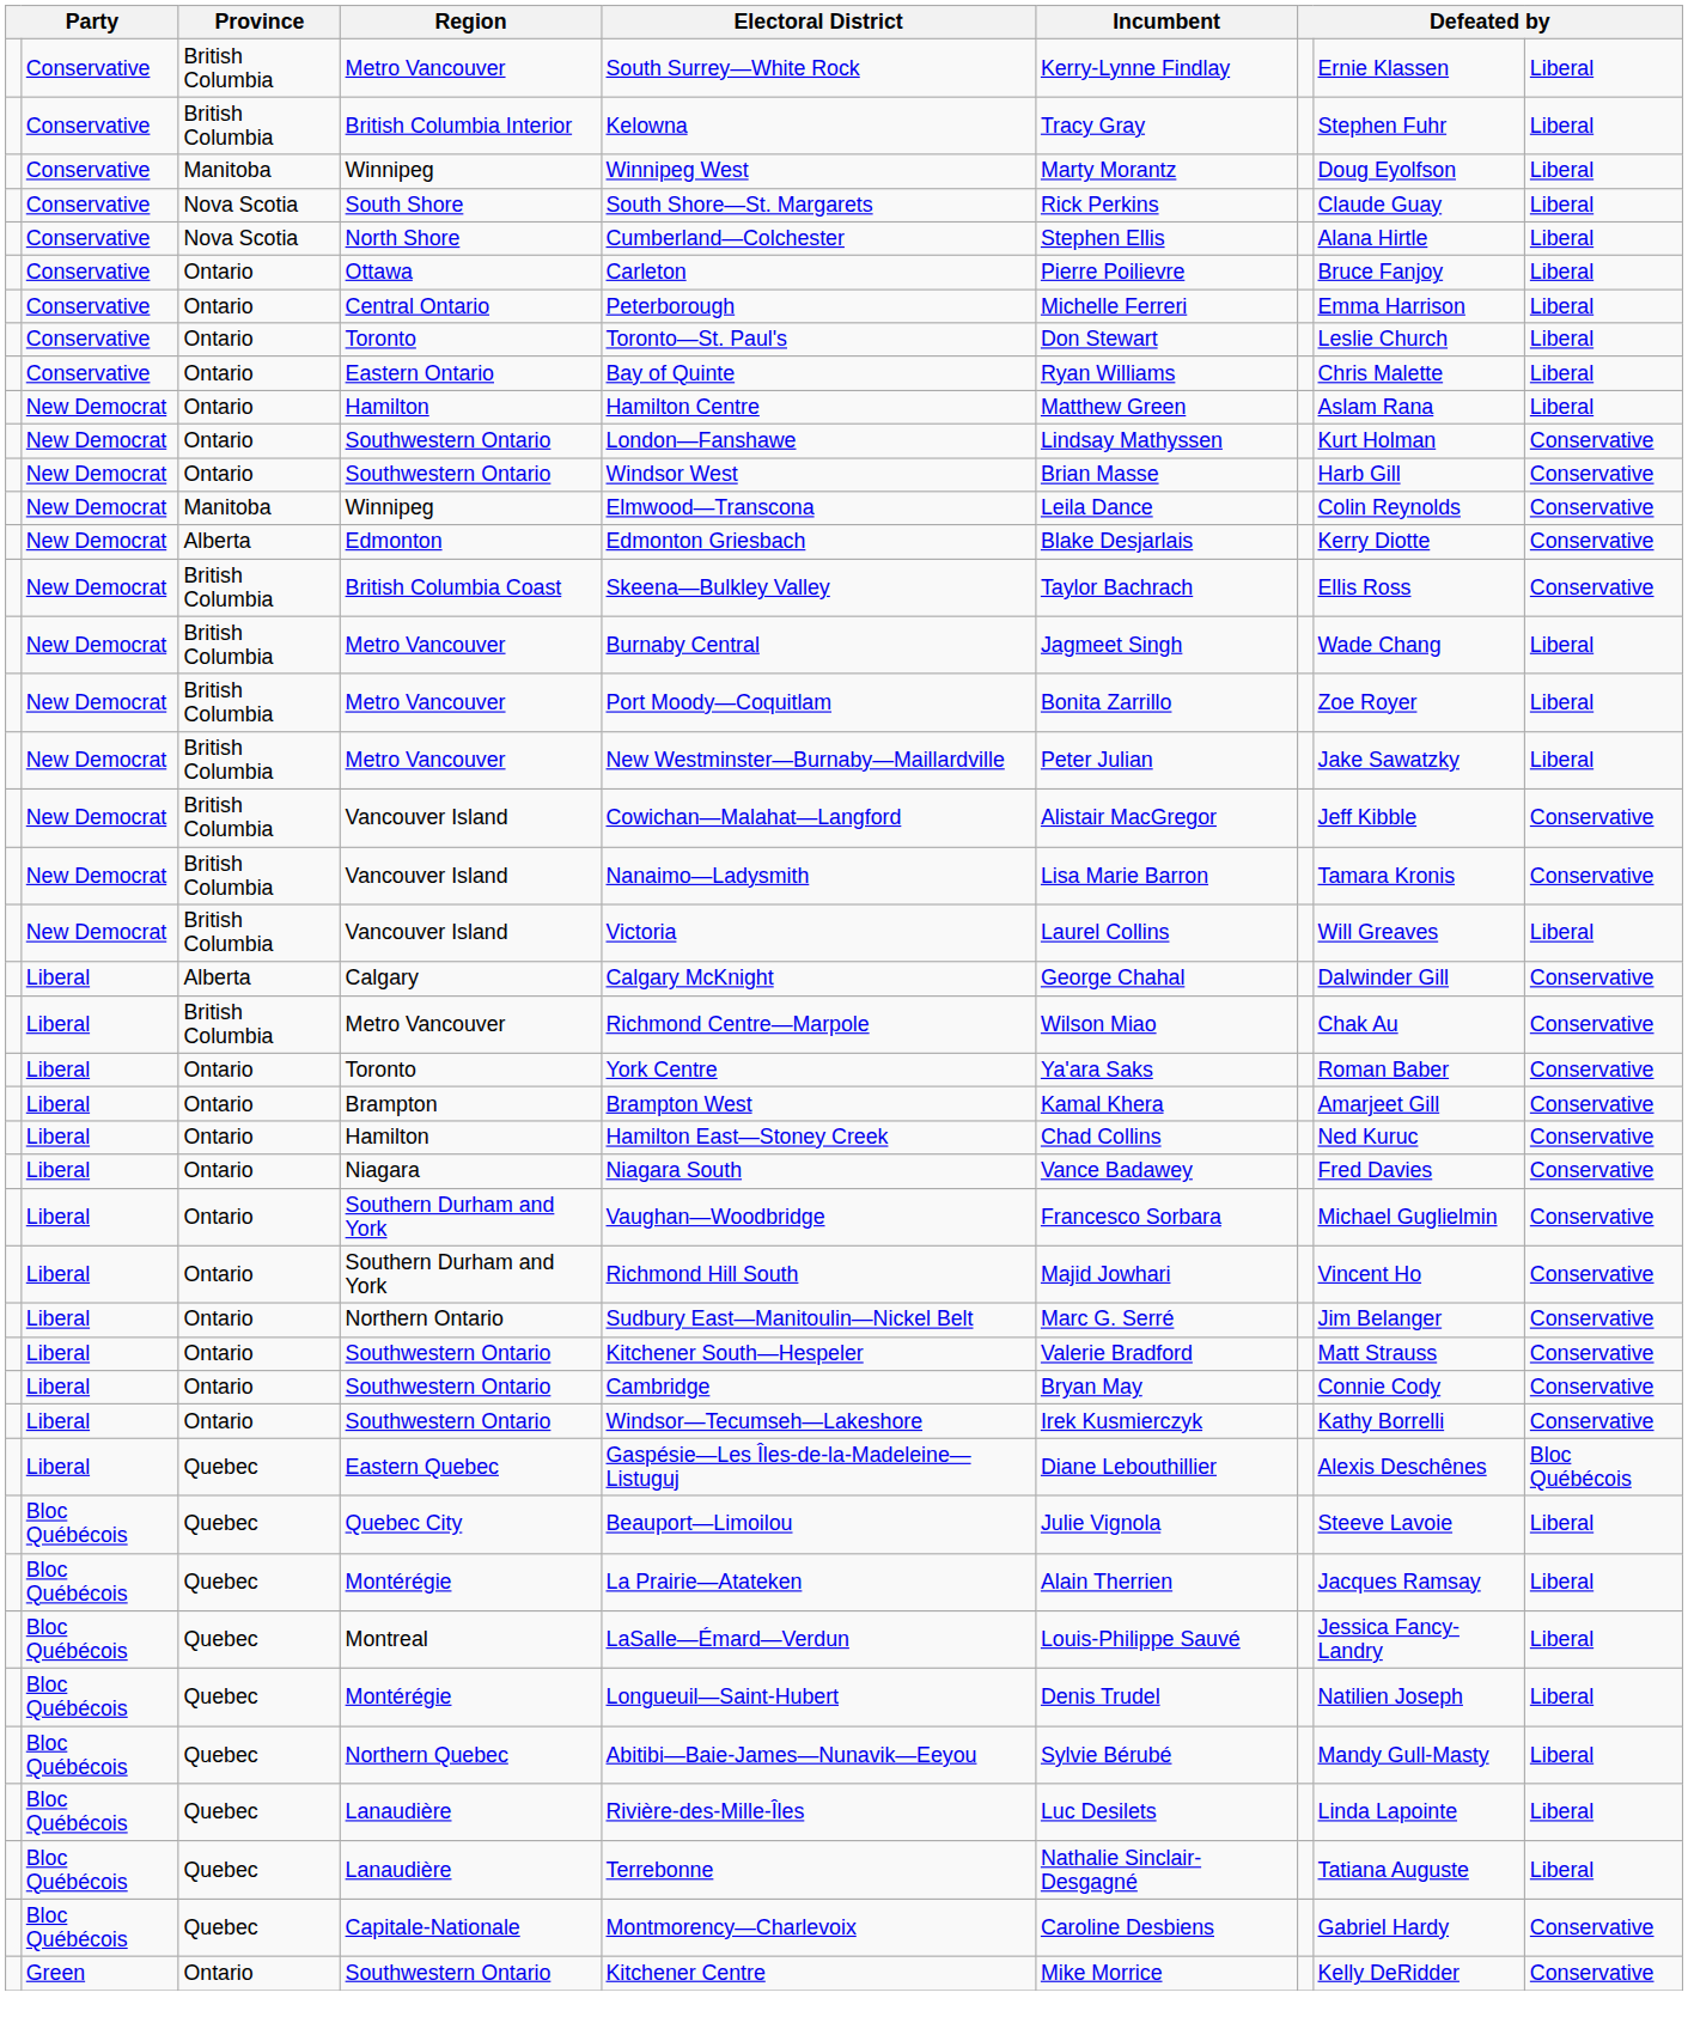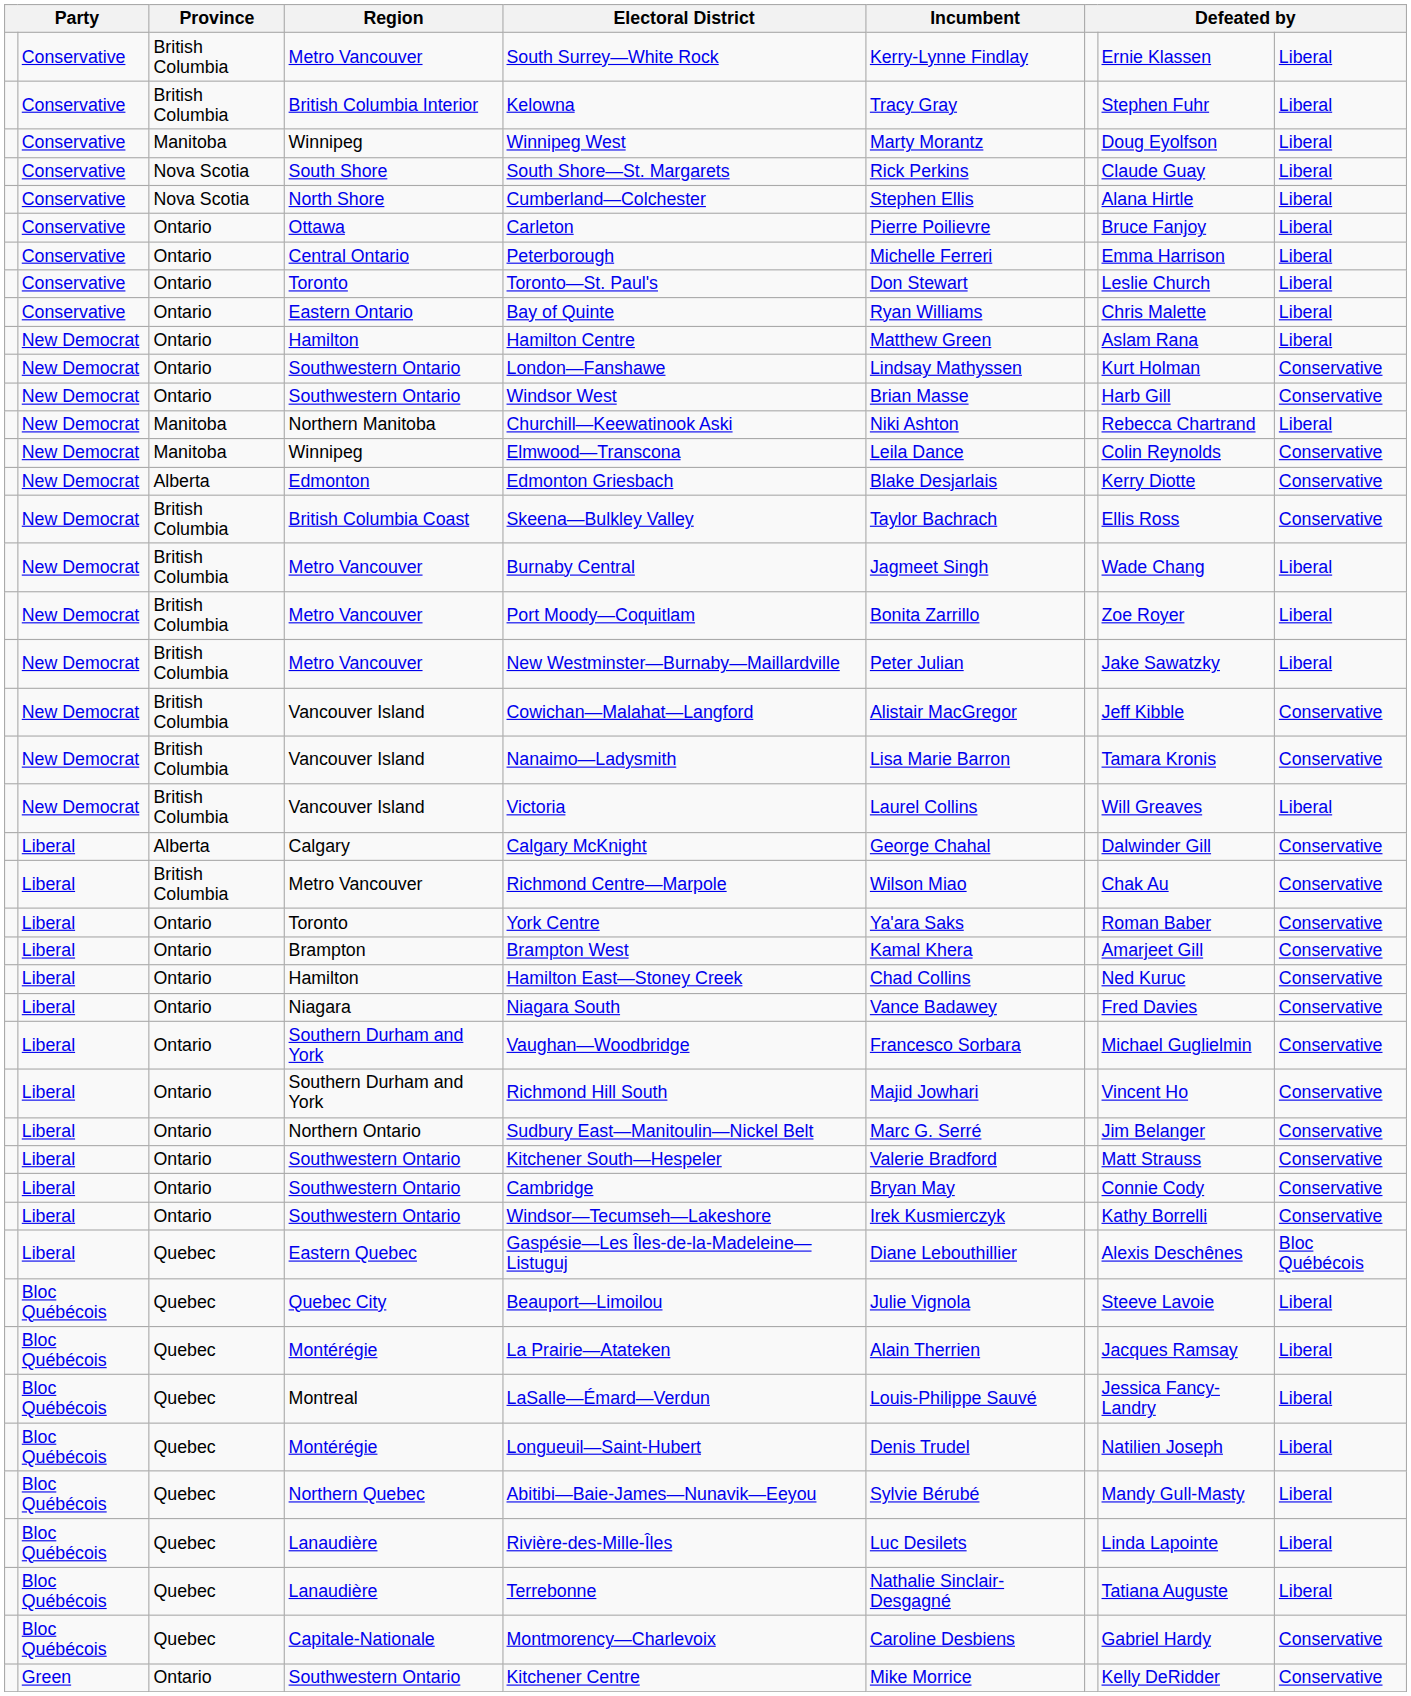 <table class="wikitable sortable" style="width:100%;">
 <tr>
 <th colspan="2">Party</th>
 <th>Province</th>
 <th>Region</th>
 <th>Electoral District</th>
 <th>Incumbent</th>
 <th colspan="3">Defeated by</th>
 </tr>
 <tr>
 <td></td>
 <td><a href='#'>Conservative</a></td>
 <td>British Columbia</td>
 <td><a href='#'>Metro Vancouver</a></td>
 <td><a href='#'>South Surrey—White Rock</a></td>
 <td><a href='#'>Kerry-Lynne Findlay</a></td>
 <td> </td>
 <td><a href='#'>Ernie Klassen</a></td>
 <td><a href='#'>Liberal</a></td>
 </tr>
 <tr>
 <td></td>
 <td><a href='#'>Conservative</a></td>
 <td>British Columbia</td>
 <td><a href='#'>British Columbia Interior</a></td>
 <td><a href='#'>Kelowna</a></td>
 <td><a href='#'>Tracy Gray</a></td>
 <td> </td>
 <td><a href='#'>Stephen Fuhr</a></td>
 <td><a href='#'>Liberal</a></td>
 </tr>
 <tr>
 <td></td>
 <td><a href='#'>Conservative</a></td>
 <td>Manitoba</td>
 <td>Winnipeg</td>
 <td><a href='#'>Winnipeg West</a></td>
 <td><a href='#'>Marty Morantz</a></td>
 <td> </td>
 <td><a href='#'>Doug Eyolfson</a></td>
 <td><a href='#'>Liberal</a></td>
 </tr>
 <tr>
 <td></td>
 <td><a href='#'>Conservative</a></td>
 <td>Nova Scotia</td>
 <td><a href='#'>South Shore</a></td>
 <td><a href='#'>South Shore—St. Margarets</a></td>
 <td><a href='#'>Rick Perkins</a></td>
 <td> </td>
 <td><a href='#'>Claude Guay</a></td>
 <td><a href='#'>Liberal</a></td>
 </tr>
 <tr>
 <td></td>
 <td><a href='#'>Conservative</a></td>
 <td>Nova Scotia</td>
 <td><a href='#'>North Shore</a></td>
 <td><a href='#'>Cumberland—Colchester</a></td>
 <td><a href='#'>Stephen Ellis</a></td>
 <td> </td>
 <td><a href='#'>Alana Hirtle</a></td>
 <td><a href='#'>Liberal</a></td>
 </tr>
 <tr>
 <td></td>
 <td><a href='#'>Conservative</a></td>
 <td>Ontario</td>
 <td><a href='#'>Ottawa</a></td>
 <td><a href='#'>Carleton</a></td>
 <td><a href='#'>Pierre Poilievre</a></td>
 <td> </td>
 <td><a href='#'>Bruce Fanjoy</a></td>
 <td><a href='#'>Liberal</a></td>
 </tr>
 <tr>
 <td></td>
 <td><a href='#'>Conservative</a></td>
 <td>Ontario</td>
 <td><a href='#'>Central Ontario</a></td>
 <td><a href='#'>Peterborough</a></td>
 <td><a href='#'>Michelle Ferreri</a></td>
 <td> </td>
 <td><a href='#'>Emma Harrison</a></td>
 <td><a href='#'>Liberal</a></td>
 </tr>
 <tr>
 <td></td>
 <td><a href='#'>Conservative</a></td>
 <td>Ontario</td>
 <td><a href='#'>Toronto</a></td>
 <td><a href='#'>Toronto—St. Paul's</a></td>
 <td><a href='#'>Don Stewart</a></td>
 <td> </td>
 <td><a href='#'>Leslie Church</a></td>
 <td><a href='#'>Liberal</a></td>
 </tr>
 <tr>
 <td></td>
 <td><a href='#'>Conservative</a></td>
 <td>Ontario</td>
 <td><a href='#'>Eastern Ontario</a></td>
 <td><a href='#'>Bay of Quinte</a></td>
 <td><a href='#'>Ryan Williams</a></td>
 <td> </td>
 <td><a href='#'>Chris Malette</a></td>
 <td><a href='#'>Liberal</a></td>
 </tr>
 <tr>
 <td></td>
 <td><a href='#'>New Democrat</a></td>
 <td>Ontario</td>
 <td><a href='#'>Hamilton</a></td>
 <td><a href='#'>Hamilton Centre</a></td>
 <td><a href='#'>Matthew Green</a></td>
 <td> </td>
 <td><a href='#'>Aslam Rana</a></td>
 <td><a href='#'>Liberal</a></td>
 </tr>
 <tr>
 <td></td>
 <td><a href='#'>New Democrat</a></td>
 <td>Ontario</td>
 <td><a href='#'>Southwestern Ontario</a></td>
 <td><a href='#'>London—Fanshawe</a></td>
 <td><a href='#'>Lindsay Mathyssen</a></td>
 <td></td>
 <td><a href='#'>Kurt Holman</a></td>
 <td><a href='#'>Conservative</a></td>
 </tr>
 <tr>
 <td></td>
 <td><a href='#'>New Democrat</a></td>
 <td>Ontario</td>
 <td><a href='#'>Southwestern Ontario</a></td>
 <td><a href='#'>Windsor West</a></td>
 <td><a href='#'>Brian Masse</a></td>
 <td></td>
 <td><a href='#'>Harb Gill</a></td>
 <td><a href='#'>Conservative</a></td>
+</tr>
+<tr>
+<td></td>
+<td><a href='#'>New Democrat</a></td>
+<td>Manitoba</td>
+<td>Northern Manitoba</td>
+<td><a href='#'>Churchill—Keewatinook Aski</a></td>
+<td><a href='#'>Niki Ashton</a></td>
+<td> </td>
+<td><a href='#'>Rebecca Chartrand</a></td>
+<td><a href='#'>Liberal</a></td>
 </tr>
 <tr>
 <td></td>
 <td><a href='#'>New Democrat</a></td>
 <td>Manitoba</td>
 <td>Winnipeg</td>
 <td><a href='#'>Elmwood—Transcona</a></td>
 <td><a href='#'>Leila Dance</a></td>
 <td></td>
 <td><a href='#'>Colin Reynolds</a></td>
 <td><a href='#'>Conservative</a></td>
 </tr>
 <tr>
 <td></td>
 <td><a href='#'>New Democrat</a></td>
 <td>Alberta</td>
 <td><a href='#'>Edmonton</a></td>
 <td><a href='#'>Edmonton Griesbach</a></td>
 <td><a href='#'>Blake Desjarlais</a></td>
 <td></td>
 <td><a href='#'>Kerry Diotte</a></td>
 <td><a href='#'>Conservative</a></td>
 </tr>
 <tr>
 <td></td>
 <td><a href='#'>New Democrat</a></td>
 <td>British Columbia</td>
 <td><a href='#'>British Columbia Coast</a></td>
 <td><a href='#'>Skeena—Bulkley Valley</a></td>
 <td><a href='#'>Taylor Bachrach</a></td>
 <td></td>
 <td><a href='#'>Ellis Ross</a></td>
 <td><a href='#'>Conservative</a></td>
 </tr>
 <tr>
 <td></td>
 <td><a href='#'>New Democrat</a></td>
 <td>British Columbia</td>
 <td><a href='#'>Metro Vancouver</a></td>
 <td><a href='#'>Burnaby Central</a></td>
 <td><a href='#'>Jagmeet Singh</a></td>
 <td> </td>
 <td><a href='#'>Wade Chang</a></td>
 <td><a href='#'>Liberal</a></td>
 </tr>
 <tr>
 <td></td>
 <td><a href='#'>New Democrat</a></td>
 <td>British Columbia</td>
 <td><a href='#'>Metro Vancouver</a></td>
 <td><a href='#'>Port Moody—Coquitlam</a></td>
 <td><a href='#'>Bonita Zarrillo</a></td>
 <td> </td>
 <td><a href='#'>Zoe Royer</a></td>
 <td><a href='#'>Liberal</a></td>
 </tr>
 <tr>
 <td></td>
 <td><a href='#'>New Democrat</a></td>
 <td>British Columbia</td>
 <td><a href='#'>Metro Vancouver</a></td>
 <td><a href='#'>New Westminster—Burnaby—Maillardville</a></td>
 <td><a href='#'>Peter Julian</a></td>
 <td> </td>
 <td><a href='#'>Jake Sawatzky</a></td>
 <td><a href='#'>Liberal</a></td>
 </tr>
 <tr>
 <td></td>
 <td><a href='#'>New Democrat</a></td>
 <td>British Columbia</td>
 <td>Vancouver Island</td>
 <td><a href='#'>Cowichan—Malahat—Langford</a></td>
 <td><a href='#'>Alistair MacGregor</a></td>
 <td></td>
 <td><a href='#'>Jeff Kibble</a></td>
 <td><a href='#'>Conservative</a></td>
 </tr>
 <tr>
 <td></td>
 <td><a href='#'>New Democrat</a></td>
 <td>British Columbia</td>
 <td>Vancouver Island</td>
 <td><a href='#'>Nanaimo—Ladysmith</a></td>
 <td><a href='#'>Lisa Marie Barron</a></td>
 <td></td>
 <td><a href='#'>Tamara Kronis</a></td>
 <td><a href='#'>Conservative</a></td>
 </tr>
 <tr>
 <td></td>
 <td><a href='#'>New Democrat</a></td>
 <td>British Columbia</td>
 <td>Vancouver Island</td>
 <td><a href='#'>Victoria</a></td>
 <td><a href='#'>Laurel Collins</a></td>
 <td> </td>
 <td><a href='#'>Will Greaves</a></td>
 <td><a href='#'>Liberal</a></td>
 </tr>
 <tr>
 <td> </td>
 <td><a href='#'>Liberal</a></td>
 <td>Alberta</td>
 <td>Calgary</td>
 <td><a href='#'>Calgary McKnight</a></td>
 <td><a href='#'>George Chahal</a></td>
 <td></td>
 <td><a href='#'>Dalwinder Gill</a></td>
 <td><a href='#'>Conservative</a></td>
 </tr>
 <tr>
 <td> </td>
 <td><a href='#'>Liberal</a></td>
 <td>British Columbia</td>
 <td>Metro Vancouver</td>
 <td><a href='#'>Richmond Centre—Marpole</a></td>
 <td><a href='#'>Wilson Miao</a></td>
 <td></td>
 <td><a href='#'>Chak Au</a></td>
 <td><a href='#'>Conservative</a></td>
 </tr>
 <tr>
 <td> </td>
 <td><a href='#'>Liberal</a></td>
 <td>Ontario</td>
 <td>Toronto</td>
 <td><a href='#'>York Centre</a></td>
 <td><a href='#'>Ya'ara Saks</a></td>
 <td></td>
 <td><a href='#'>Roman Baber</a></td>
 <td><a href='#'>Conservative</a></td>
 </tr>
 <tr>
 <td> </td>
 <td><a href='#'>Liberal</a></td>
 <td>Ontario</td>
 <td>Brampton</td>
 <td><a href='#'>Brampton West</a></td>
 <td><a href='#'>Kamal Khera</a></td>
 <td></td>
 <td><a href='#'>Amarjeet Gill</a></td>
 <td><a href='#'>Conservative</a></td>
 </tr>
 <tr>
 <td> </td>
 <td><a href='#'>Liberal</a></td>
 <td>Ontario</td>
 <td>Hamilton</td>
 <td><a href='#'>Hamilton East—Stoney Creek</a></td>
 <td><a href='#'>Chad Collins</a></td>
 <td></td>
 <td><a href='#'>Ned Kuruc</a></td>
 <td><a href='#'>Conservative</a></td>
 </tr>
 <tr>
 <td> </td>
 <td><a href='#'>Liberal</a></td>
 <td>Ontario</td>
 <td>Niagara</td>
 <td><a href='#'>Niagara South</a></td>
 <td><a href='#'>Vance Badawey</a></td>
 <td></td>
 <td><a href='#'>Fred Davies</a></td>
 <td><a href='#'>Conservative</a></td>
 </tr>
 <tr>
 <td> </td>
 <td><a href='#'>Liberal</a></td>
 <td>Ontario</td>
 <td><a href='#'>Southern Durham and York</a></td>
 <td><a href='#'>Vaughan—Woodbridge</a></td>
 <td><a href='#'>Francesco Sorbara</a></td>
 <td></td>
 <td><a href='#'>Michael Guglielmin</a></td>
 <td><a href='#'>Conservative</a></td>
 </tr>
 <tr>
 <td> </td>
 <td><a href='#'>Liberal</a></td>
 <td>Ontario</td>
 <td>Southern Durham and York</td>
 <td><a href='#'>Richmond Hill South</a></td>
 <td><a href='#'>Majid Jowhari</a></td>
 <td></td>
 <td><a href='#'>Vincent Ho</a></td>
 <td><a href='#'>Conservative</a></td>
 </tr>
 <tr>
 <td> </td>
 <td><a href='#'>Liberal</a></td>
 <td>Ontario</td>
 <td>Northern Ontario</td>
 <td><a href='#'>Sudbury East—Manitoulin—Nickel Belt</a></td>
 <td><a href='#'>Marc G. Serré</a></td>
 <td></td>
 <td><a href='#'>Jim Belanger</a></td>
 <td><a href='#'>Conservative</a></td>
 </tr>
 <tr>
 <td> </td>
 <td><a href='#'>Liberal</a></td>
 <td>Ontario</td>
 <td><a href='#'>Southwestern Ontario</a></td>
 <td><a href='#'>Kitchener South—Hespeler</a></td>
 <td><a href='#'>Valerie Bradford</a></td>
 <td></td>
 <td><a href='#'>Matt Strauss</a></td>
 <td><a href='#'>Conservative</a></td>
 </tr>
 <tr>
 <td> </td>
 <td><a href='#'>Liberal</a></td>
 <td>Ontario</td>
 <td><a href='#'>Southwestern Ontario</a></td>
 <td><a href='#'>Cambridge</a></td>
 <td><a href='#'>Bryan May</a></td>
 <td></td>
 <td><a href='#'>Connie Cody</a></td>
 <td><a href='#'>Conservative</a></td>
 </tr>
 <tr>
 <td> </td>
 <td><a href='#'>Liberal</a></td>
 <td>Ontario</td>
 <td><a href='#'>Southwestern Ontario</a></td>
 <td><a href='#'>Windsor—Tecumseh—Lakeshore</a></td>
 <td><a href='#'>Irek Kusmierczyk</a></td>
 <td></td>
 <td><a href='#'>Kathy Borrelli</a></td>
 <td><a href='#'>Conservative</a></td>
 </tr>
 <tr>
 <td> </td>
 <td><a href='#'>Liberal</a></td>
 <td>Quebec</td>
 <td><a href='#'>Eastern Quebec</a></td>
 <td><a href='#'>Gaspésie—Les Îles-de-la-Madeleine—Listuguj</a></td>
 <td><a href='#'>Diane Lebouthillier</a></td>
 <td> </td>
 <td><a href='#'>Alexis Deschênes</a></td>
 <td><a href='#'>Bloc Québécois</a></td>
 </tr>
 <tr>
 <td> </td>
 <td><a href='#'>Bloc Québécois</a></td>
 <td>Quebec</td>
 <td><a href='#'>Quebec City</a></td>
 <td><a href='#'>Beauport—Limoilou</a></td>
 <td><a href='#'>Julie Vignola</a></td>
 <td> </td>
 <td><a href='#'>Steeve Lavoie</a></td>
 <td><a href='#'>Liberal</a></td>
 </tr>
 <tr>
 <td> </td>
 <td><a href='#'>Bloc Québécois</a></td>
 <td>Quebec</td>
 <td><a href='#'>Montérégie</a></td>
 <td><a href='#'>La Prairie—Atateken</a></td>
 <td><a href='#'>Alain Therrien</a></td>
 <td> </td>
 <td><a href='#'>Jacques Ramsay</a></td>
 <td><a href='#'>Liberal</a></td>
 </tr>
 <tr>
 <td> </td>
 <td><a href='#'>Bloc Québécois</a></td>
 <td>Quebec</td>
 <td>Montreal</td>
 <td><a href='#'>LaSalle—Émard—Verdun</a></td>
 <td><a href='#'>Louis-Philippe Sauvé</a></td>
 <td> </td>
 <td><a href='#'>Jessica Fancy-Landry</a></td>
 <td><a href='#'>Liberal</a></td>
 </tr>
 <tr>
 <td> </td>
 <td><a href='#'>Bloc Québécois</a></td>
 <td>Quebec</td>
 <td><a href='#'>Montérégie</a></td>
 <td><a href='#'>Longueuil—Saint-Hubert</a></td>
 <td><a href='#'>Denis Trudel</a></td>
 <td> </td>
 <td><a href='#'>Natilien Joseph</a></td>
 <td><a href='#'>Liberal</a></td>
 </tr>
 <tr>
 <td> </td>
 <td><a href='#'>Bloc Québécois</a></td>
 <td>Quebec</td>
 <td><a href='#'>Northern Quebec</a></td>
 <td><a href='#'>Abitibi—Baie-James—Nunavik—Eeyou</a></td>
 <td><a href='#'>Sylvie Bérubé</a></td>
 <td> </td>
 <td><a href='#'>Mandy Gull-Masty</a></td>
 <td><a href='#'>Liberal</a></td>
 </tr>
 <tr>
 <td> </td>
 <td><a href='#'>Bloc Québécois</a></td>
 <td>Quebec</td>
 <td><a href='#'>Lanaudière</a></td>
 <td><a href='#'>Rivière-des-Mille-Îles</a></td>
 <td><a href='#'>Luc Desilets</a></td>
 <td> </td>
 <td><a href='#'>Linda Lapointe</a></td>
 <td><a href='#'>Liberal</a></td>
 </tr>
 <tr>
 <td> </td>
 <td><a href='#'>Bloc Québécois</a></td>
 <td>Quebec</td>
 <td><a href='#'>Lanaudière</a></td>
 <td><a href='#'>Terrebonne</a></td>
 <td><a href='#'>Nathalie Sinclair-Desgagné</a></td>
 <td> </td>
 <td><a href='#'>Tatiana Auguste</a></td>
 <td><a href='#'>Liberal</a></td>
 </tr>
 <tr>
 <td> </td>
 <td><a href='#'>Bloc Québécois</a></td>
 <td>Quebec</td>
 <td><a href='#'>Capitale-Nationale</a></td>
 <td><a href='#'>Montmorency—Charlevoix</a></td>
 <td><a href='#'>Caroline Desbiens</a></td>
 <td></td>
 <td><a href='#'>Gabriel Hardy</a></td>
 <td><a href='#'>Conservative</a></td>
 </tr>
 <tr>
 <td></td>
 <td><a href='#'>Green</a></td>
 <td>Ontario</td>
 <td><a href='#'>Southwestern Ontario</a></td>
 <td><a href='#'>Kitchener Centre</a></td>
 <td><a href='#'>Mike Morrice</a></td>
 <td></td>
 <td><a href='#'>Kelly DeRidder</a></td>
 <td><a href='#'>Conservative</a></td>
 </tr>
 </table>
